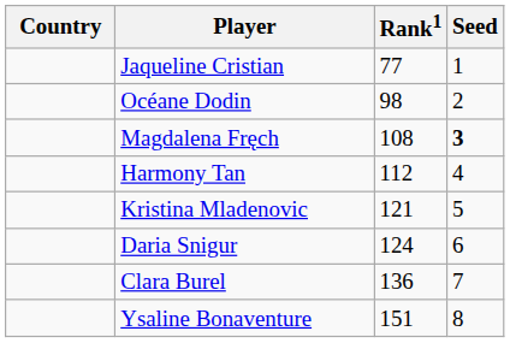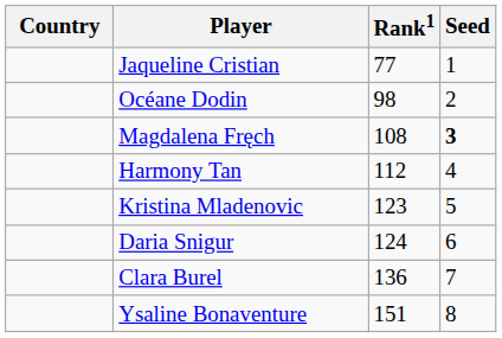 <table class="sortable wikitable">
 <tr>
 <th width="70">Country</th>
 <th width="175">Player</th>
 <th>Rank<sup>1</sup></th>
 <th>Seed</th>
 </tr>
 <tr>
 <td></td>
 <td><a href='#'>Jaqueline Cristian</a></td>
 <td>77</td>
 <td>1</td>
 </tr>
 <tr>
 <td></td>
 <td><a href='#'>Océane Dodin</a></td>
 <td>98</td>
 <td>2</td>
 </tr>
 <tr>
 <td></td>
 <td><a href='#'>Magdalena Fręch</a></td>
 <td>108</td>
 <td><strong>3</strong></td>
 </tr>
 <tr>
 <td></td>
 <td><a href='#'>Harmony Tan</a></td>
 <td>112</td>
 <td>4</td>
 </tr>
 <tr>
 <td></td>
 <td><a href='#'>Kristina Mladenovic</a></td>
-<td>121</td>
+<td>123</td>
 <td>5</td>
 </tr>
 <tr>
 <td></td>
 <td><a href='#'>Daria Snigur</a></td>
 <td>124</td>
 <td>6</td>
 </tr>
 <tr>
 <td></td>
 <td><a href='#'>Clara Burel</a></td>
 <td>136</td>
 <td>7</td>
 </tr>
 <tr>
 <td></td>
 <td><a href='#'>Ysaline Bonaventure</a></td>
 <td>151</td>
 <td>8</td>
 </tr>
 </table>
